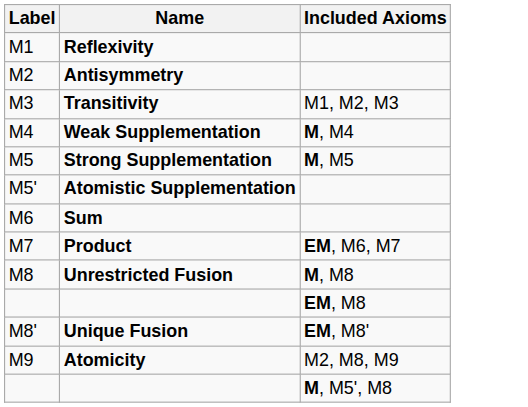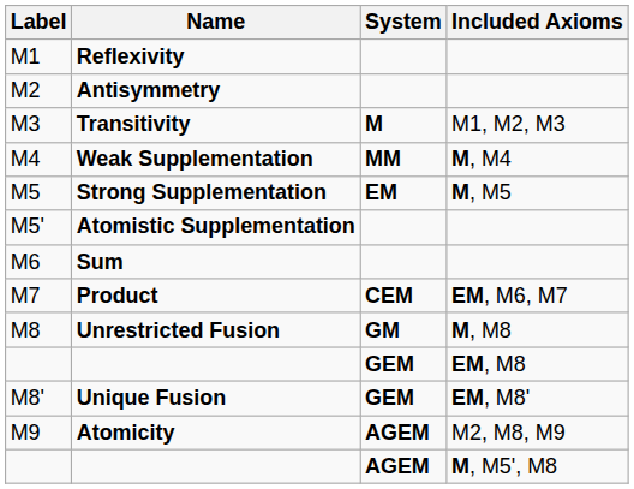 <table class=wikitable>
 <tr>
 <th>Label</th>
 <th>Name</th>
+<th>System</th>
 <th>Included Axioms</th>
 </tr>
 <tr>
 <td>M1</td>
 <td><strong>Reflexivity</strong></td>
 <td></td>
+<td></td>
 </tr>
 <tr>
 <td>M2</td>
 <td><strong>Antisymmetry</strong></td>
 <td></td>
+<td></td>
 </tr>
 <tr>
 <td>M3</td>
 <td><strong>Transitivity</strong></td>
+<td><strong>M</strong></td>
 <td>M1, M2, M3</td>
 </tr>
 <tr>
 <td>M4</td>
 <td><strong>Weak Supplementation</strong></td>
+<td><strong>MM</strong></td>
 <td><strong>M</strong>, M4</td>
 </tr>
 <tr>
 <td>M5</td>
 <td><strong>Strong Supplementation</strong></td>
+<td><strong>EM</strong></td>
 <td><strong>M</strong>, M5</td>
 </tr>
 <tr>
 <td>M5'</td>
 <td><strong>Atomistic Supplementation</strong></td>
 <td></td>
+<td></td>
 </tr>
 <tr>
 <td>M6</td>
 <td><strong>Sum</strong></td>
 <td></td>
+<td></td>
 </tr>
 <tr>
 <td>M7</td>
 <td><strong>Product</strong></td>
+<td><strong>CEM</strong></td>
 <td><strong>EM</strong>, M6, M7</td>
 </tr>
 <tr>
 <td>M8</td>
 <td><strong>Unrestricted Fusion</strong></td>
+<td><strong>GM</strong></td>
 <td><strong>M</strong>, M8</td>
 </tr>
 <tr>
 <td></td>
 <td></td>
+<td><strong>GEM</strong></td>
 <td><strong>EM</strong>, M8</td>
 </tr>
 <tr>
 <td>M8'</td>
 <td><strong>Unique Fusion</strong></td>
+<td><strong>GEM</strong></td>
 <td><strong>EM</strong>, M8'</td>
 </tr>
 <tr>
 <td>M9</td>
 <td><strong>Atomicity</strong></td>
+<td><strong>AGEM</strong></td>
 <td>M2, M8, M9</td>
 </tr>
 <tr>
 <td></td>
 <td></td>
+<td><strong>AGEM</strong></td>
 <td><strong>M</strong>, M5', M8</td>
 </tr>
 </table>
